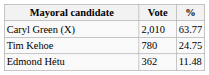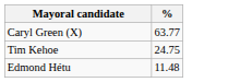 <table class="wikitable">
 <tr>
 <th bgcolor="#DDDDFF" width="200px">Mayoral candidate</th>
-<th bgcolor="#DDDDFF" width="50px">Vote</th>
 <th bgcolor="#DDDDFF" width="30px">%</th>
 </tr>
 <tr>
 <td>Caryl Green (X)</td>
-<td>2,010</td>
 <td>63.77</td>
 </tr>
 <tr>
 <td>Tim Kehoe</td>
-<td>780</td>
 <td>24.75</td>
 </tr>
 <tr>
 <td>Edmond Hétu</td>
-<td>362</td>
 <td>11.48</td>
 </tr>
 </table>
